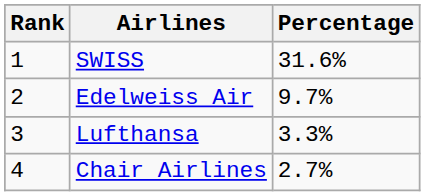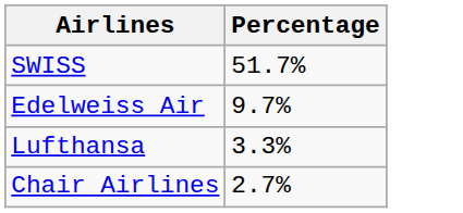 <table class="wikitable sortable" width=align=>
 <tr>
-<th>Rank</th>
 <th>Airlines</th>
 <th>Percentage</th>
 </tr>
 <tr>
-<td>1</td>
 <td><a href='#'>SWISS</a></td>
-<td>31.6%</td>
+<td>51.7%</td>
 </tr>
 <tr>
-<td>2</td>
 <td><a href='#'>Edelweiss Air</a></td>
 <td>9.7%</td>
 </tr>
 <tr>
-<td>3</td>
 <td><a href='#'>Lufthansa</a></td>
 <td>3.3%</td>
 </tr>
 <tr>
-<td>4</td>
 <td><a href='#'>Chair Airlines</a></td>
 <td>2.7%</td>
 </tr>
 </table>
